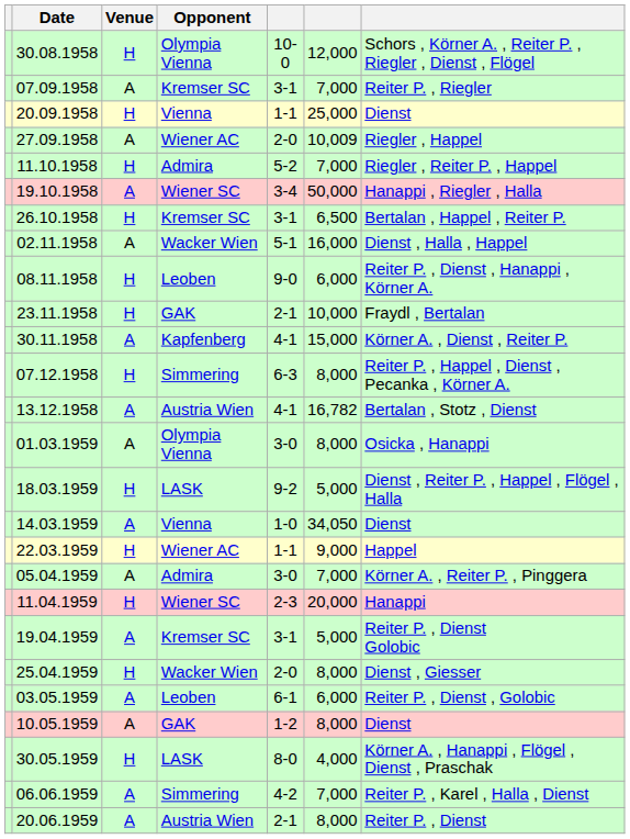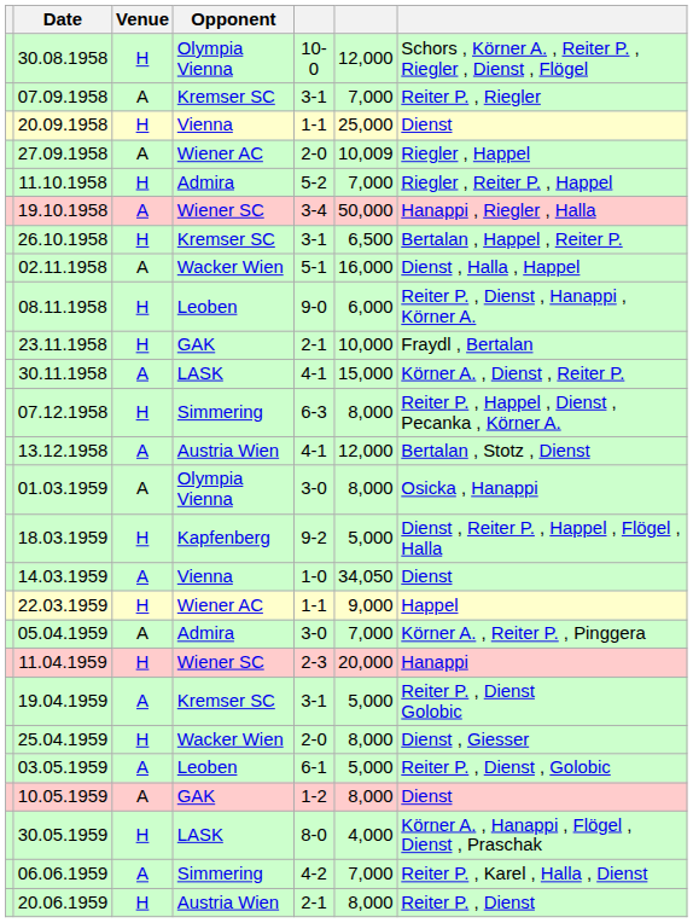 <table class="wikitable" Style="text-align: center">
 <tr>
 <th></th>
 <th>Date</th>
 <th>Venue</th>
 <th>Opponent</th>
 <th></th>
 <th></th>
 <th></th>
 </tr>
 <tr style="background:#cfc">
 <td></td>
 <td>30.08.1958</td>
 <td><a href='#'>H</a></td>
 <td align="left"><a href='#'>Olympia Vienna</a></td>
 <td>10-0</td>
 <td align="right">12,000</td>
 <td align="left">Schors , <a href='#'>Körner A.</a>  , <a href='#'>Reiter P.</a>  , <a href='#'>Riegler</a>  , <a href='#'>Dienst</a>  , <a href='#'>Flögel</a> </td>
 </tr>
 <tr style="background:#cfc">
 <td></td>
 <td>07.09.1958</td>
 <td>A</td>
 <td align="left"><a href='#'>Kremser SC</a></td>
 <td>3-1</td>
 <td align="right">7,000</td>
 <td align="left"><a href='#'>Reiter P.</a>  , <a href='#'>Riegler</a> </td>
 </tr>
 <tr style="background:#ffc">
 <td></td>
 <td>20.09.1958</td>
 <td><a href='#'>H</a></td>
 <td align="left"><a href='#'>Vienna</a></td>
 <td>1-1</td>
 <td align="right">25,000</td>
 <td align="left"><a href='#'>Dienst</a> </td>
 </tr>
 <tr style="background:#cfc">
 <td></td>
 <td>27.09.1958</td>
 <td>A</td>
 <td align="left"><a href='#'>Wiener AC</a></td>
 <td>2-0</td>
 <td align="right">10,009</td>
 <td align="left"><a href='#'>Riegler</a> , <a href='#'>Happel</a> </td>
 </tr>
 <tr style="background:#cfc">
 <td></td>
 <td>11.10.1958</td>
 <td><a href='#'>H</a></td>
 <td align="left"><a href='#'>Admira</a></td>
 <td>5-2</td>
 <td align="right">7,000</td>
 <td align="left"><a href='#'>Riegler</a>  , <a href='#'>Reiter P.</a>  , <a href='#'>Happel</a> </td>
 </tr>
 <tr style="background:#fcc">
 <td></td>
 <td>19.10.1958</td>
 <td><a href='#'>A</a></td>
 <td align="left"><a href='#'>Wiener SC</a></td>
 <td>3-4</td>
 <td align="right">50,000</td>
 <td align="left"><a href='#'>Hanappi</a> , <a href='#'>Riegler</a> , <a href='#'>Halla</a> </td>
 </tr>
 <tr style="background:#cfc">
 <td></td>
 <td>26.10.1958</td>
 <td><a href='#'>H</a></td>
 <td align="left"><a href='#'>Kremser SC</a></td>
 <td>3-1</td>
 <td align="right">6,500</td>
 <td align="left"><a href='#'>Bertalan</a> , <a href='#'>Happel</a> , <a href='#'>Reiter P.</a> </td>
 </tr>
 <tr style="background:#cfc">
 <td></td>
 <td>02.11.1958</td>
 <td>A</td>
 <td align="left"><a href='#'>Wacker Wien</a></td>
 <td>5-1</td>
 <td align="right">16,000</td>
 <td align="left"><a href='#'>Dienst</a>  , <a href='#'>Halla</a>  , <a href='#'>Happel</a> </td>
 </tr>
 <tr style="background:#cfc">
 <td></td>
 <td>08.11.1958</td>
 <td><a href='#'>H</a></td>
 <td align="left"><a href='#'>Leoben</a></td>
 <td>9-0</td>
 <td align="right">6,000</td>
 <td align="left"><a href='#'>Reiter P.</a>   , <a href='#'>Dienst</a>    , <a href='#'>Hanappi</a> , <a href='#'>Körner A.</a> </td>
 </tr>
 <tr style="background:#cfc">
 <td></td>
 <td>23.11.1958</td>
 <td><a href='#'>H</a></td>
 <td align="left"><a href='#'>GAK</a></td>
 <td>2-1</td>
 <td align="right">10,000</td>
 <td align="left">Fraydl , <a href='#'>Bertalan</a> </td>
 </tr>
 <tr style="background:#cfc">
 <td></td>
 <td>30.11.1958</td>
 <td><a href='#'>A</a></td>
-<td align="left"><a href='#'>Kapfenberg</a></td>
+<td align="left"><a href='#'>LASK</a></td>
 <td>4-1</td>
 <td align="right">15,000</td>
 <td align="left"><a href='#'>Körner A.</a> , <a href='#'>Dienst</a>  , <a href='#'>Reiter P.</a> </td>
 </tr>
 <tr style="background:#cfc">
 <td></td>
 <td>07.12.1958</td>
 <td><a href='#'>H</a></td>
 <td align="left"><a href='#'>Simmering</a></td>
 <td>6-3</td>
 <td align="right">8,000</td>
 <td align="left"><a href='#'>Reiter P.</a>  , <a href='#'>Happel</a> , <a href='#'>Dienst</a> , Pecanka , <a href='#'>Körner A.</a> </td>
 </tr>
 <tr style="background:#cfc">
 <td></td>
 <td>13.12.1958</td>
 <td><a href='#'>A</a></td>
 <td align="left"><a href='#'>Austria Wien</a></td>
 <td>4-1</td>
-<td align="right">16,782</td>
+<td align="right">12,000</td>
 <td align="left"><a href='#'>Bertalan</a> , Stotz , <a href='#'>Dienst</a>  </td>
 </tr>
 <tr style="background:#cfc">
 <td></td>
 <td>01.03.1959</td>
 <td>A</td>
 <td align="left"><a href='#'>Olympia Vienna</a></td>
 <td>3-0</td>
 <td align="right">8,000</td>
 <td align="left"><a href='#'>Osicka</a>  , <a href='#'>Hanappi</a> </td>
 </tr>
 <tr style="background:#cfc">
 <td></td>
 <td>18.03.1959</td>
 <td><a href='#'>H</a></td>
-<td align="left"><a href='#'>LASK</a></td>
+<td align="left"><a href='#'>Kapfenberg</a></td>
 <td>9-2</td>
 <td align="right">5,000</td>
 <td align="left"><a href='#'>Dienst</a>   , <a href='#'>Reiter P.</a>   , <a href='#'>Happel</a> , <a href='#'>Flögel</a> , <a href='#'>Halla</a> </td>
 </tr>
 <tr style="background:#cfc">
 <td></td>
 <td>14.03.1959</td>
 <td><a href='#'>A</a></td>
 <td align="left"><a href='#'>Vienna</a></td>
 <td>1-0</td>
 <td align="right">34,050</td>
 <td align="left"><a href='#'>Dienst</a> </td>
 </tr>
 <tr style="background:#ffc">
 <td></td>
 <td>22.03.1959</td>
 <td><a href='#'>H</a></td>
 <td align="left"><a href='#'>Wiener AC</a></td>
 <td>1-1</td>
 <td align="right">9,000</td>
 <td align="left"><a href='#'>Happel</a> </td>
 </tr>
 <tr style="background:#cfc">
 <td></td>
 <td>05.04.1959</td>
 <td>A</td>
 <td align="left"><a href='#'>Admira</a></td>
 <td>3-0</td>
 <td align="right">7,000</td>
 <td align="left"><a href='#'>Körner A.</a> , <a href='#'>Reiter P.</a> , Pinggera </td>
 </tr>
 <tr style="background:#fcc">
 <td></td>
 <td>11.04.1959</td>
 <td><a href='#'>H</a></td>
 <td align="left"><a href='#'>Wiener SC</a></td>
 <td>2-3</td>
 <td align="right">20,000</td>
 <td align="left"><a href='#'>Hanappi</a>  </td>
 </tr>
 <tr style="background:#cfc">
 <td></td>
 <td>19.04.1959</td>
 <td><a href='#'>A</a></td>
 <td align="left"><a href='#'>Kremser SC</a></td>
 <td>3-1</td>
 <td align="right">5,000</td>
 <td align="left"><a href='#'>Reiter P.</a> , <a href='#'>Dienst</a>   <br> <a href='#'>Golobic</a> </td>
 </tr>
 <tr style="background:#cfc">
 <td></td>
 <td>25.04.1959</td>
 <td><a href='#'>H</a></td>
 <td align="left"><a href='#'>Wacker Wien</a></td>
 <td>2-0</td>
 <td align="right">8,000</td>
 <td align="left"><a href='#'>Dienst</a> , <a href='#'>Giesser</a> </td>
 </tr>
 <tr style="background:#cfc">
 <td></td>
 <td>03.05.1959</td>
 <td><a href='#'>A</a></td>
 <td align="left"><a href='#'>Leoben</a></td>
 <td>6-1</td>
-<td align="right">6,000</td>
+<td align="right">5,000</td>
 <td align="left"><a href='#'>Reiter P.</a>    , <a href='#'>Dienst</a> , <a href='#'>Golobic</a> </td>
 </tr>
 <tr style="background:#fcc">
 <td></td>
 <td>10.05.1959</td>
 <td>A</td>
 <td align="left"><a href='#'>GAK</a></td>
 <td>1-2</td>
 <td align="right">8,000</td>
 <td align="left"><a href='#'>Dienst</a> </td>
 </tr>
 <tr style="background:#cfc">
 <td></td>
 <td>30.05.1959</td>
 <td><a href='#'>H</a></td>
 <td align="left"><a href='#'>LASK</a></td>
 <td>8-0</td>
 <td align="right">4,000</td>
 <td align="left"><a href='#'>Körner A.</a>  , <a href='#'>Hanappi</a> , <a href='#'>Flögel</a> , <a href='#'>Dienst</a>   , Praschak </td>
 </tr>
 <tr style="background:#cfc">
 <td></td>
 <td>06.06.1959</td>
 <td><a href='#'>A</a></td>
 <td align="left"><a href='#'>Simmering</a></td>
 <td>4-2</td>
 <td align="right">7,000</td>
 <td align="left"><a href='#'>Reiter P.</a> , Karel , <a href='#'>Halla</a> , <a href='#'>Dienst</a> </td>
 </tr>
 <tr style="background:#cfc">
 <td></td>
 <td>20.06.1959</td>
-<td><a href='#'>A</a></td>
+<td><a href='#'>H</a></td>
 <td align="left"><a href='#'>Austria Wien</a></td>
 <td>2-1</td>
 <td align="right">8,000</td>
 <td align="left"><a href='#'>Reiter P.</a> , <a href='#'>Dienst</a> </td>
 </tr>
 </table>
